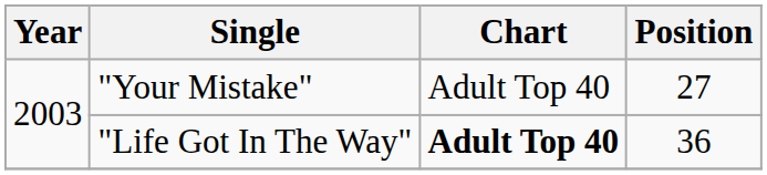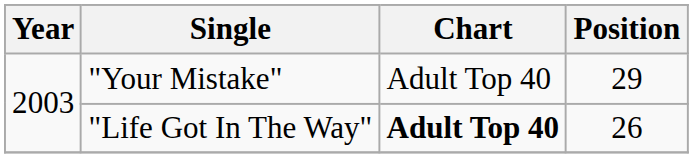 <table class="wikitable sortable">
 <tr>
 <th>Year</th>
 <th>Single</th>
 <th>Chart</th>
 <th>Position</th>
 </tr>
 <tr>
 <td rowspan="2">2003</td>
 <td rowspan="1">"Your Mistake"</td>
 <td>Adult Top 40</td>
-<td style="text-align:center;">27</td>
+<td style="text-align:center;">29</td>
 </tr>
 <tr>
 <td rowspan="1">"Life Got In The Way"</td>
 <td><strong>Adult Top 40</strong></td>
-<td style="text-align:center;">36</td>
+<td style="text-align:center;">26</td>
 </tr>
 <tr>
 </tr>
 </table>
